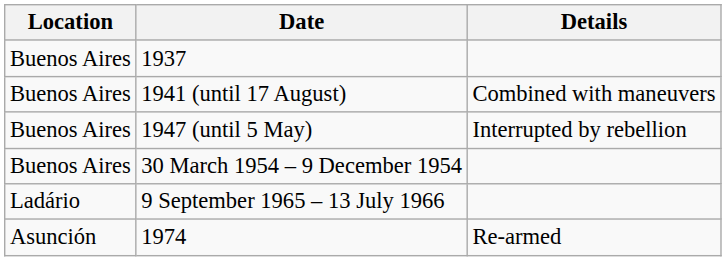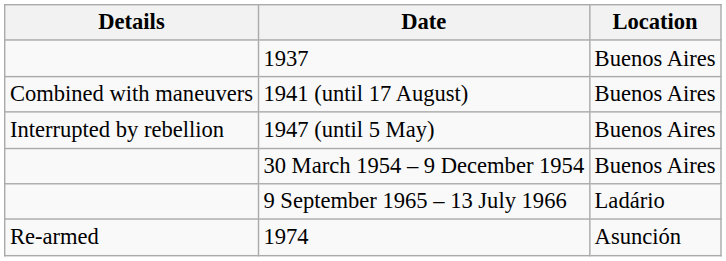 <table class="wikitable">
 <tr>
+<th><strong>Details</strong></th>
+<th><strong>Date</strong></th>
 <th><strong>Location</strong></th>
-<th><strong>Date</strong></th>
-<th><strong>Details</strong></th>
 </tr>
 <tr>
+<td></td>
+<td>1937</td>
 <td>Buenos Aires</td>
-<td>1937</td>
-<td></td>
 </tr>
 <tr>
+<td>Combined with maneuvers</td>
+<td>1941 (until 17 August)</td>
 <td>Buenos Aires</td>
-<td>1941 (until 17 August)</td>
-<td>Combined with maneuvers</td>
 </tr>
 <tr>
+<td>Interrupted by rebellion</td>
+<td>1947 (until 5 May)</td>
 <td>Buenos Aires</td>
-<td>1947 (until 5 May)</td>
-<td>Interrupted by rebellion</td>
 </tr>
 <tr>
+<td></td>
+<td>30 March 1954 – 9 December 1954</td>
 <td>Buenos Aires</td>
-<td>30 March 1954 – 9 December 1954</td>
-<td></td>
 </tr>
 <tr>
+<td></td>
+<td>9 September 1965 – 13 July 1966</td>
 <td>Ladário</td>
-<td>9 September 1965 – 13 July 1966</td>
-<td></td>
 </tr>
 <tr>
+<td>Re-armed</td>
+<td>1974</td>
 <td>Asunción</td>
-<td>1974</td>
-<td>Re-armed</td>
 </tr>
 </table>
